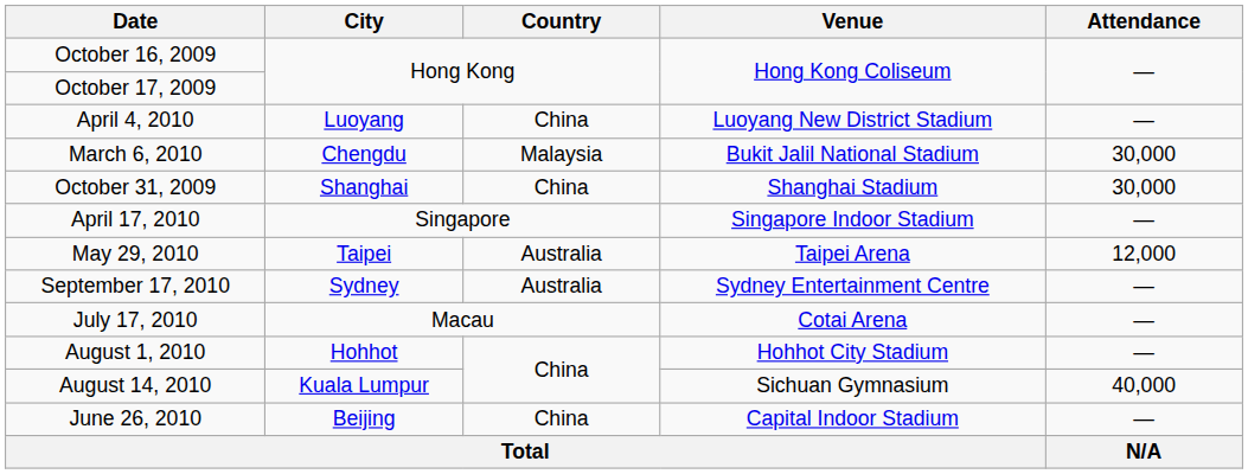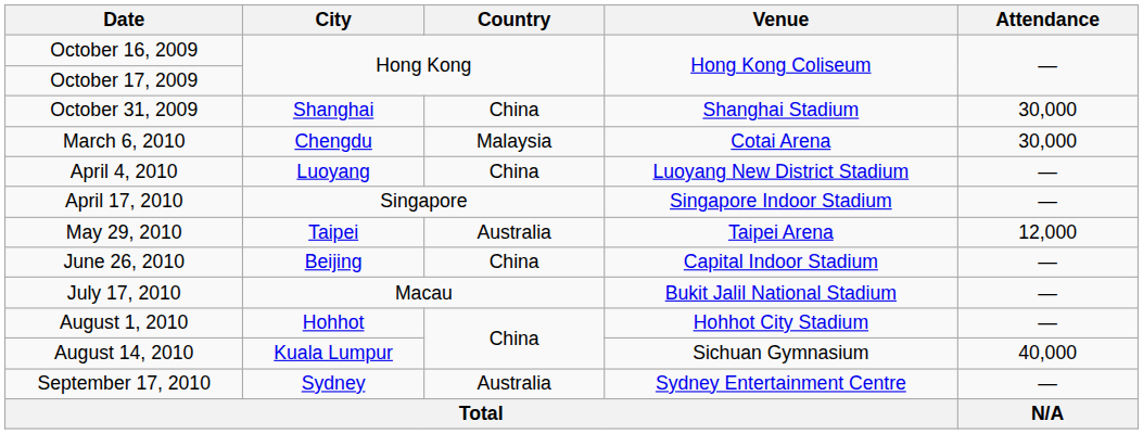 <table class="wikitable" style="text-align:center;">
 <tr>
 <th scope="col" style="width:12em;">Date</th>
 <th scope="col" style="width:9em;">City</th>
 <th scope="col" style="width:9em;">Country</th>
 <th scope="col" style="width:18em;">Venue</th>
 <th scope="col" style="width:9em;">Attendance</th>
 </tr>
 <tr>
 <td>October 16, 2009</td>
 <td colspan="2" rowspan="2">Hong Kong</td>
 <td rowspan="2"><a href='#'>Hong Kong Coliseum</a></td>
 <td rowspan="2">—</td>
 </tr>
 <tr>
 <td>October 17, 2009</td>
 </tr>
 <tr>
+<td>October 31, 2009</td>
+<td><a href='#'>Shanghai</a></td>
+<td>China</td>
+<td><a href='#'>Shanghai Stadium</a></td>
+<td>30,000</td>
+</tr>
+<tr>
+<td>March 6, 2010</td>
+<td><a href='#'>Chengdu</a></td>
+<td>Malaysia</td>
+<td><a href='#'>Cotai Arena</a></td>
+<td>30,000</td>
+</tr>
+<tr>
 <td>April 4, 2010</td>
 <td><a href='#'>Luoyang</a></td>
 <td>China</td>
 <td><a href='#'>Luoyang New District Stadium</a></td>
 <td>—</td>
-</tr>
-<tr>
-<td>March 6, 2010</td>
-<td><a href='#'>Chengdu</a></td>
-<td>Malaysia</td>
-<td><a href='#'>Bukit Jalil National Stadium</a></td>
-<td>30,000</td>
-</tr>
-<tr>
-<td>October 31, 2009</td>
-<td><a href='#'>Shanghai</a></td>
-<td>China</td>
-<td><a href='#'>Shanghai Stadium</a></td>
-<td>30,000</td>
 </tr>
 <tr>
 <td>April 17, 2010</td>
 <td colspan="2">Singapore</td>
 <td><a href='#'>Singapore Indoor Stadium</a></td>
 <td>—</td>
 </tr>
 <tr>
 <td>May 29, 2010</td>
 <td><a href='#'>Taipei</a></td>
 <td>Australia</td>
 <td><a href='#'>Taipei Arena</a></td>
 <td>12,000</td>
 </tr>
 <tr>
-<td>September 17, 2010</td>
-<td><a href='#'>Sydney</a></td>
-<td>Australia</td>
-<td><a href='#'>Sydney Entertainment Centre</a></td>
+<td>June 26, 2010</td>
+<td><a href='#'>Beijing</a></td>
+<td>China</td>
+<td><a href='#'>Capital Indoor Stadium</a></td>
 <td>—</td>
 </tr>
 <tr>
 <td>July 17, 2010</td>
 <td colspan="2">Macau</td>
-<td><a href='#'>Cotai Arena</a></td>
+<td><a href='#'>Bukit Jalil National Stadium</a></td>
 <td>—</td>
 </tr>
 <tr>
 <td>August 1, 2010</td>
 <td><a href='#'>Hohhot</a></td>
 <td rowspan="2">China</td>
 <td><a href='#'>Hohhot City Stadium</a></td>
 <td>—</td>
 </tr>
 <tr>
 <td>August 14, 2010</td>
 <td><a href='#'>Kuala Lumpur</a></td>
 <td>Sichuan Gymnasium</td>
 <td>40,000</td>
 </tr>
 <tr>
-<td>June 26, 2010</td>
-<td><a href='#'>Beijing</a></td>
-<td>China</td>
-<td><a href='#'>Capital Indoor Stadium</a></td>
+<td>September 17, 2010</td>
+<td><a href='#'>Sydney</a></td>
+<td>Australia</td>
+<td><a href='#'>Sydney Entertainment Centre</a></td>
 <td>—</td>
 </tr>
 <tr>
 <th colspan="4">Total</th>
 <th>N/A</th>
 </tr>
 </table>
